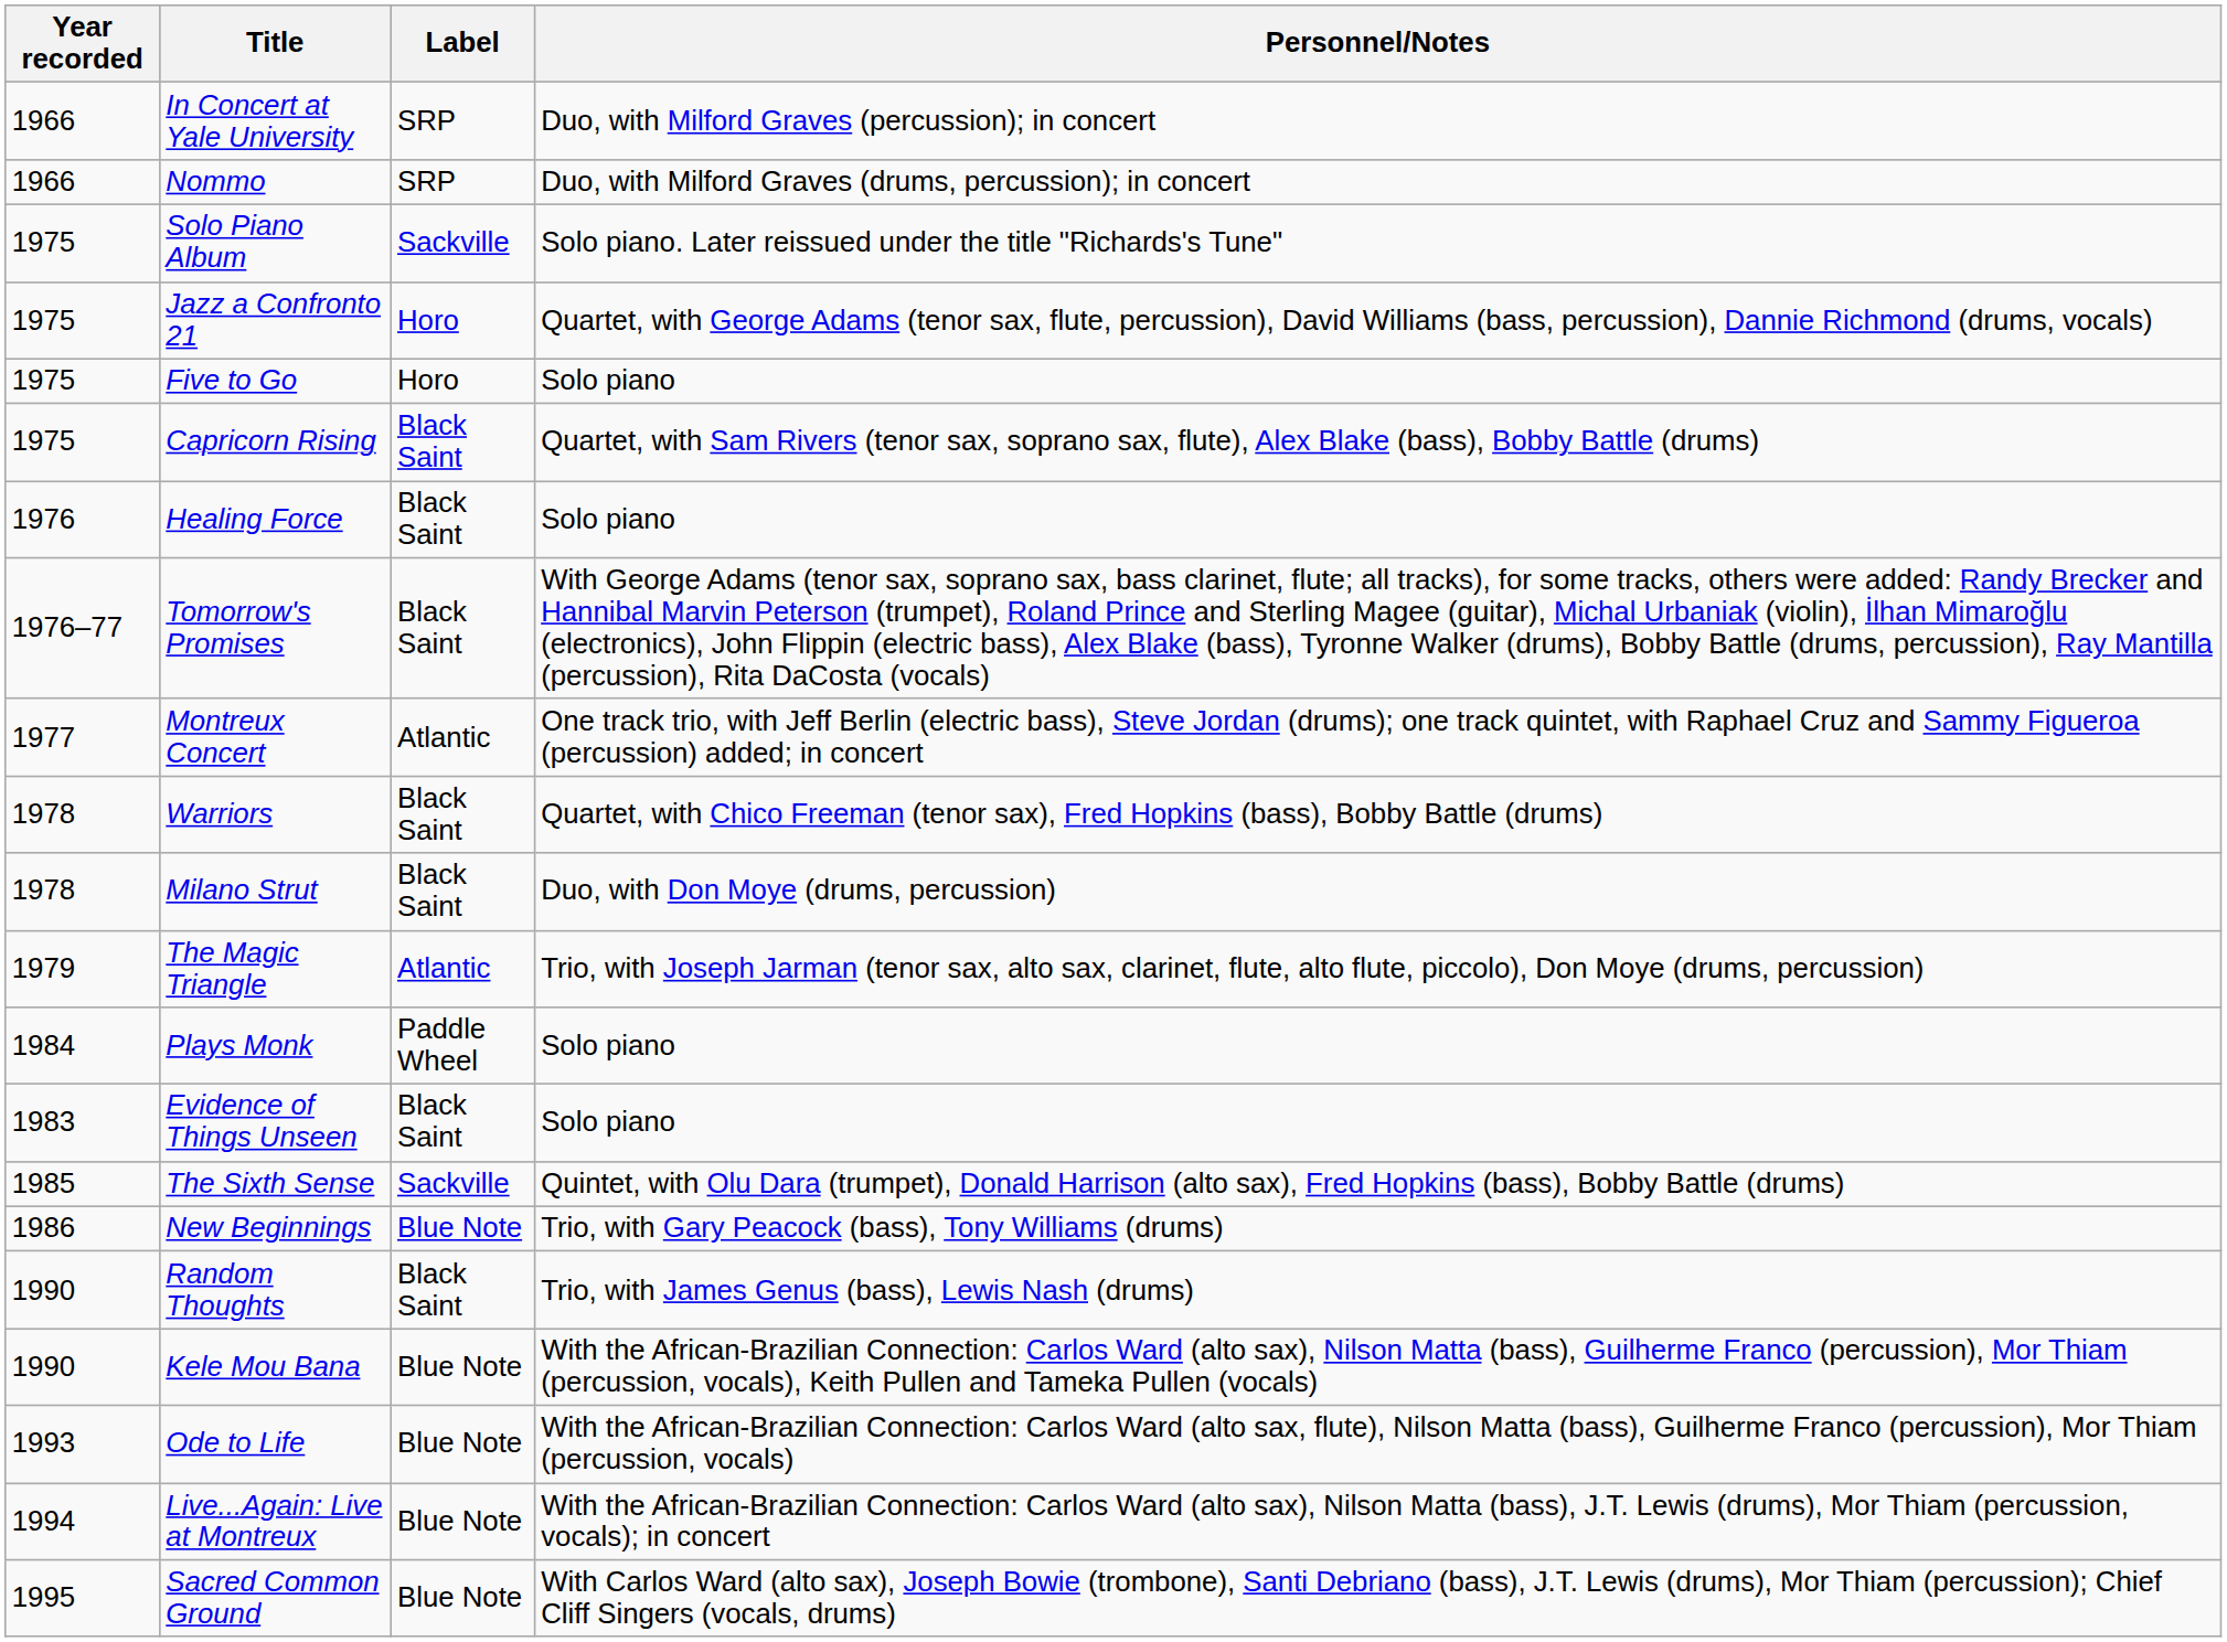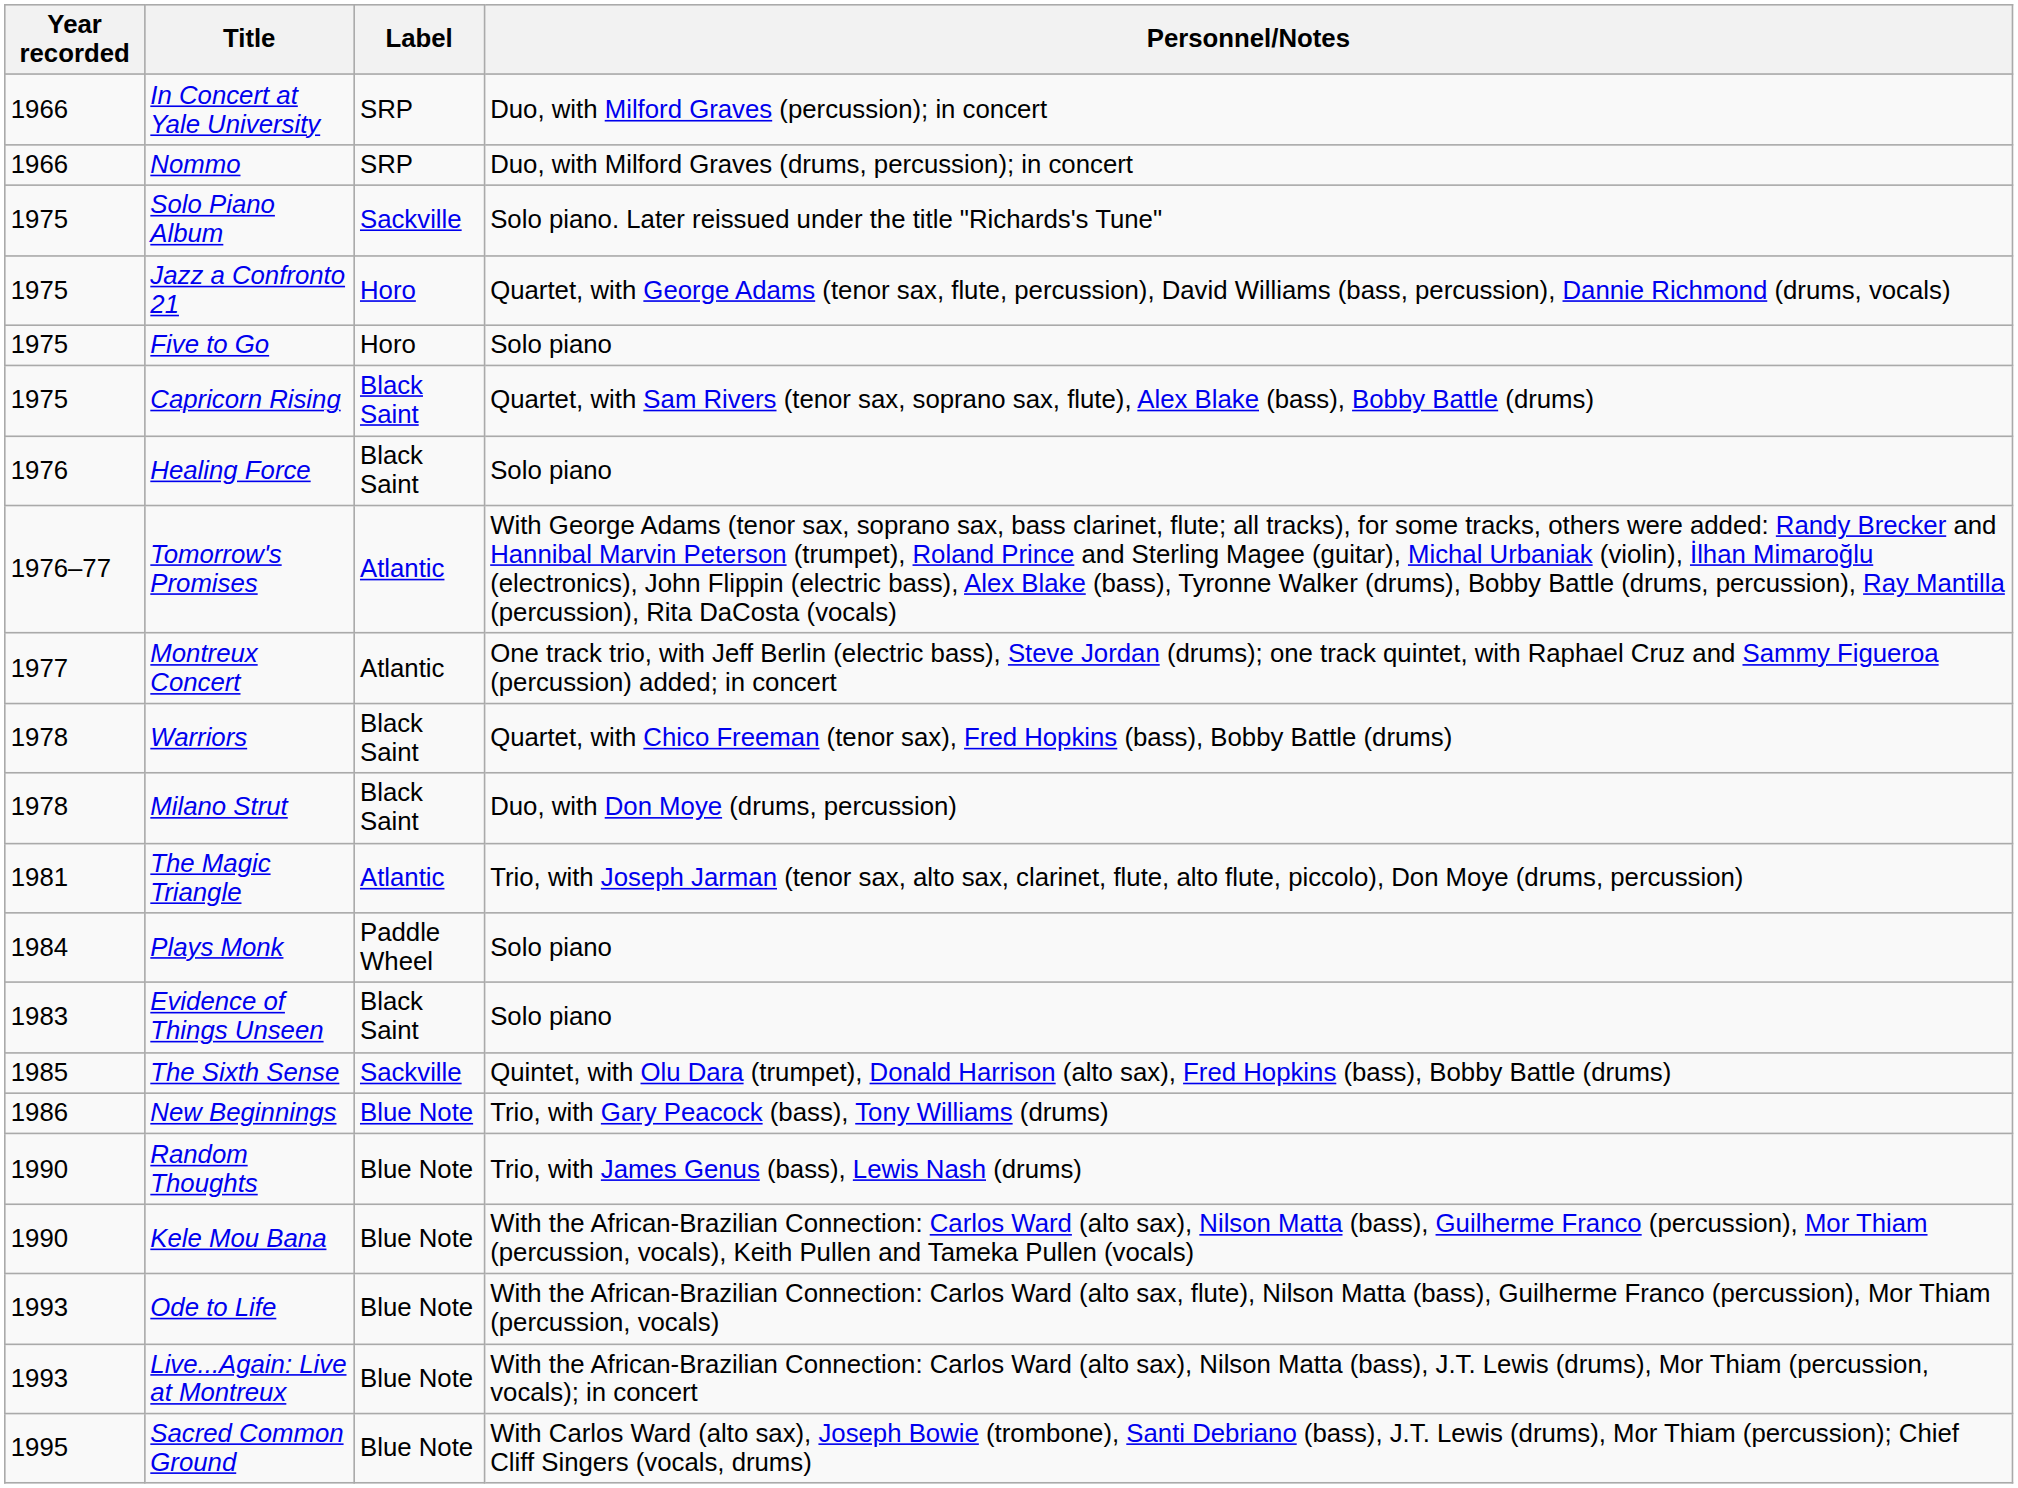 <table class="wikitable sortable">
 <tr>
 <th>Year recorded</th>
 <th>Title</th>
 <th>Label</th>
 <th>Personnel/Notes</th>
 </tr>
 <tr>
 <td>1966</td>
 <td><em><a href='#'>In Concert at Yale University</a></em></td>
 <td>SRP</td>
 <td>Duo, with <a href='#'>Milford Graves</a> (percussion); in concert</td>
 </tr>
 <tr>
 <td>1966</td>
 <td><em><a href='#'>Nommo</a></em></td>
 <td>SRP</td>
 <td>Duo, with Milford Graves (drums, percussion); in concert</td>
 </tr>
 <tr>
 <td>1975</td>
 <td><em><a href='#'>Solo Piano Album</a></em></td>
 <td><a href='#'>Sackville</a></td>
 <td>Solo piano. Later reissued under the title "Richards's Tune"</td>
 </tr>
 <tr>
 <td>1975</td>
 <td><em><a href='#'>Jazz a Confronto 21</a></em></td>
 <td><a href='#'>Horo</a></td>
 <td>Quartet, with <a href='#'>George Adams</a> (tenor sax, flute, percussion), David Williams (bass, percussion), <a href='#'>Dannie Richmond</a> (drums, vocals)</td>
 </tr>
 <tr>
 <td>1975</td>
 <td><em><a href='#'>Five to Go</a></em></td>
 <td>Horo</td>
 <td>Solo piano</td>
 </tr>
 <tr>
 <td>1975</td>
 <td><em><a href='#'>Capricorn Rising</a></em></td>
 <td><a href='#'>Black Saint</a></td>
 <td>Quartet, with <a href='#'>Sam Rivers</a> (tenor sax, soprano sax, flute), <a href='#'>Alex Blake</a> (bass), <a href='#'>Bobby Battle</a> (drums)</td>
 </tr>
 <tr>
 <td>1976</td>
 <td><em><a href='#'>Healing Force</a></em></td>
 <td>Black Saint</td>
 <td>Solo piano</td>
 </tr>
 <tr>
 <td>1976–77</td>
 <td><em><a href='#'>Tomorrow's Promises</a></em></td>
-<td>Black Saint</td>
+<td><a href='#'>Atlantic</a></td>
 <td>With George Adams (tenor sax, soprano sax, bass clarinet, flute; all tracks), for some tracks, others were added: <a href='#'>Randy Brecker</a> and <a href='#'>Hannibal Marvin Peterson</a> (trumpet), <a href='#'>Roland Prince</a> and Sterling Magee (guitar), <a href='#'>Michal Urbaniak</a> (violin), <a href='#'>İlhan Mimaroğlu</a> (electronics), John Flippin (electric bass), <a href='#'>Alex Blake</a> (bass), Tyronne Walker (drums), Bobby Battle (drums, percussion), <a href='#'>Ray Mantilla</a> (percussion), Rita DaCosta (vocals)</td>
 </tr>
 <tr>
 <td>1977</td>
 <td><em><a href='#'>Montreux Concert</a></em></td>
 <td>Atlantic</td>
 <td>One track trio, with Jeff Berlin (electric bass), <a href='#'>Steve Jordan</a> (drums); one track quintet, with Raphael Cruz and <a href='#'>Sammy Figueroa</a> (percussion) added; in concert</td>
 </tr>
 <tr>
 <td>1978</td>
 <td><em><a href='#'>Warriors</a></em></td>
 <td>Black Saint</td>
 <td>Quartet, with <a href='#'>Chico Freeman</a> (tenor sax), <a href='#'>Fred Hopkins</a> (bass), Bobby Battle (drums)</td>
 </tr>
 <tr>
 <td>1978</td>
 <td><em><a href='#'>Milano Strut</a></em></td>
 <td>Black Saint</td>
 <td>Duo, with <a href='#'>Don Moye</a> (drums, percussion)</td>
 </tr>
 <tr>
-<td>1979</td>
+<td>1981</td>
 <td><em><a href='#'>The Magic Triangle</a></em></td>
 <td><a href='#'>Atlantic</a></td>
 <td>Trio, with <a href='#'>Joseph Jarman</a> (tenor sax, alto sax, clarinet, flute, alto flute, piccolo), Don Moye (drums, percussion)</td>
 </tr>
 <tr>
 <td>1984</td>
 <td><em><a href='#'>Plays Monk</a></em></td>
 <td>Paddle Wheel</td>
 <td>Solo piano</td>
 </tr>
 <tr>
 <td>1983</td>
 <td><em><a href='#'>Evidence of Things Unseen</a></em></td>
 <td>Black Saint</td>
 <td>Solo piano</td>
 </tr>
 <tr>
 <td>1985</td>
 <td><em><a href='#'>The Sixth Sense</a></em></td>
 <td><a href='#'>Sackville</a></td>
 <td>Quintet, with <a href='#'>Olu Dara</a> (trumpet), <a href='#'>Donald Harrison</a> (alto sax), <a href='#'>Fred Hopkins</a> (bass), Bobby Battle (drums)</td>
 </tr>
 <tr>
 <td>1986</td>
 <td><em><a href='#'>New Beginnings</a></em></td>
 <td><a href='#'>Blue Note</a></td>
 <td>Trio, with <a href='#'>Gary Peacock</a> (bass), <a href='#'>Tony Williams</a> (drums)</td>
 </tr>
 <tr>
 <td>1990</td>
 <td><em><a href='#'>Random Thoughts</a></em></td>
-<td>Black Saint</td>
+<td>Blue Note</td>
 <td>Trio, with <a href='#'>James Genus</a> (bass), <a href='#'>Lewis Nash</a> (drums)</td>
 </tr>
 <tr>
 <td>1990</td>
 <td><em><a href='#'>Kele Mou Bana</a></em></td>
 <td>Blue Note</td>
 <td>With the African-Brazilian Connection: <a href='#'>Carlos Ward</a> (alto sax), <a href='#'>Nilson Matta</a> (bass), <a href='#'>Guilherme Franco</a> (percussion), <a href='#'>Mor Thiam</a> (percussion, vocals), Keith Pullen and Tameka Pullen (vocals)</td>
 </tr>
 <tr>
 <td>1993</td>
 <td><em><a href='#'>Ode to Life</a></em></td>
 <td>Blue Note</td>
 <td>With the African-Brazilian Connection: Carlos Ward (alto sax, flute), Nilson Matta (bass), Guilherme Franco (percussion), Mor Thiam  (percussion, vocals)</td>
 </tr>
 <tr>
-<td>1994</td>
+<td>1993</td>
 <td><em><a href='#'>Live...Again: Live at Montreux</a></em></td>
 <td>Blue Note</td>
 <td>With the African-Brazilian Connection: Carlos Ward (alto sax), Nilson Matta (bass), J.T. Lewis (drums), Mor Thiam (percussion, vocals); in concert</td>
 </tr>
 <tr>
 <td>1995</td>
 <td><em><a href='#'>Sacred Common Ground</a></em></td>
 <td>Blue Note</td>
 <td>With Carlos Ward (alto sax), <a href='#'>Joseph Bowie</a> (trombone), <a href='#'>Santi Debriano</a> (bass), J.T. Lewis (drums),  Mor Thiam (percussion); Chief Cliff Singers (vocals, drums)</td>
 </tr>
 </table>
